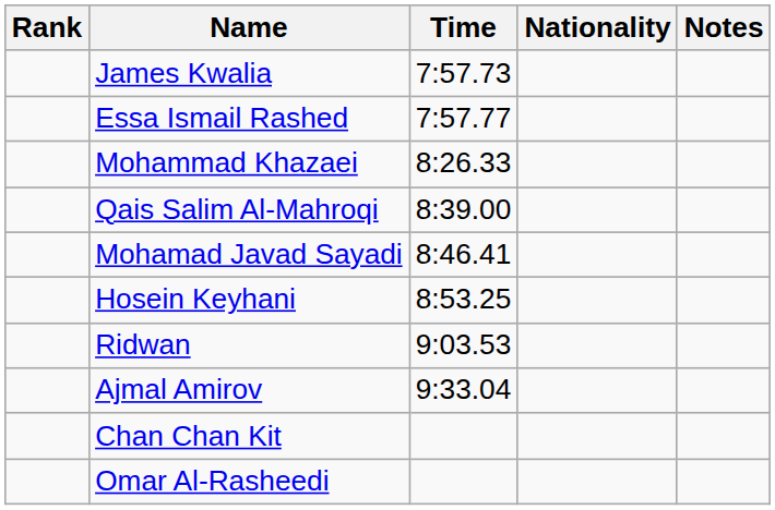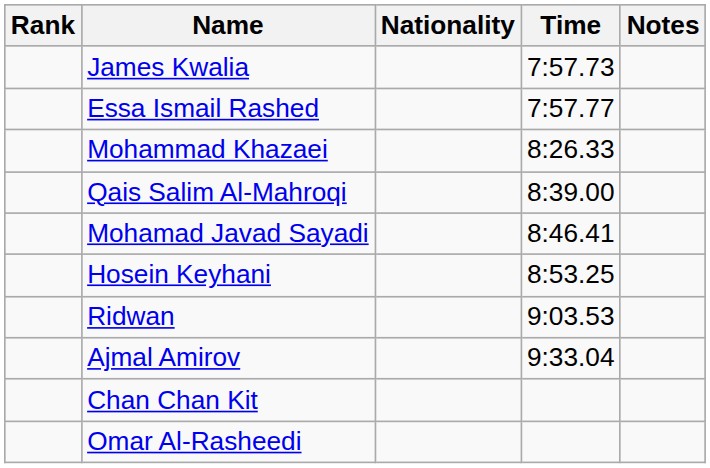 <table class="wikitable sortable" style="text-align:center">
 <tr>
 <th>Rank</th>
 <th>Name</th>
+<th>Nationality</th>
 <th>Time</th>
-<th>Nationality</th>
 <th>Notes</th>
 </tr>
 <tr>
 <td></td>
 <td align=left><a href='#'>James Kwalia</a></td>
+<td align=left></td>
 <td>7:57.73</td>
-<td align=left></td>
 <td></td>
 </tr>
 <tr>
 <td></td>
 <td align=left><a href='#'>Essa Ismail Rashed</a></td>
+<td align=left></td>
 <td>7:57.77</td>
-<td align=left></td>
 <td></td>
 </tr>
 <tr>
 <td></td>
 <td align=left><a href='#'>Mohammad Khazaei</a></td>
+<td align=left></td>
 <td>8:26.33</td>
-<td align=left></td>
 <td></td>
 </tr>
 <tr>
 <td></td>
 <td align=left><a href='#'>Qais Salim Al-Mahroqi</a></td>
+<td align=left></td>
 <td>8:39.00</td>
-<td align=left></td>
 <td></td>
 </tr>
 <tr>
 <td></td>
 <td align=left><a href='#'>Mohamad Javad Sayadi</a></td>
+<td align=left></td>
 <td>8:46.41</td>
-<td align=left></td>
 <td></td>
 </tr>
 <tr>
 <td></td>
 <td align=left><a href='#'>Hosein Keyhani</a></td>
+<td align=left></td>
 <td>8:53.25</td>
-<td align=left></td>
 <td></td>
 </tr>
 <tr>
 <td></td>
 <td align=left><a href='#'>Ridwan</a></td>
+<td align=left></td>
 <td>9:03.53</td>
-<td align=left></td>
 <td></td>
 </tr>
 <tr>
 <td></td>
 <td align=left><a href='#'>Ajmal Amirov</a></td>
+<td align=left></td>
 <td>9:33.04</td>
-<td align=left></td>
 <td></td>
 </tr>
 <tr>
 <td></td>
 <td align=left><a href='#'>Chan Chan Kit</a></td>
+<td align=left></td>
 <td></td>
-<td align=left></td>
 <td></td>
 </tr>
 <tr>
 <td></td>
 <td align=left><a href='#'>Omar Al-Rasheedi</a></td>
+<td align=left></td>
 <td></td>
-<td align=left></td>
 <td></td>
 </tr>
 </table>
